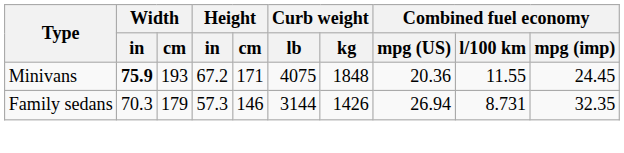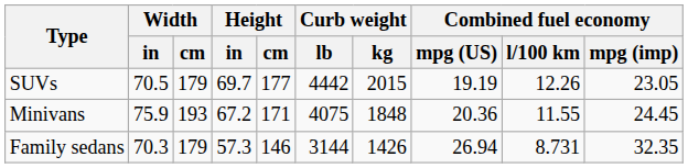 <table class="wikitable">
 <tr>
 <th rowspan=2>Type</th>
 <th colspan=2>Width</th>
 <th colspan=2>Height</th>
 <th colspan=2>Curb weight</th>
 <th colspan=3>Combined fuel economy</th>
 </tr>
 <tr>
 <th>in</th>
 <th>cm</th>
 <th>in</th>
 <th>cm</th>
 <th>lb</th>
 <th>kg</th>
 <th>mpg (US)</th>
 <th>l/100 km</th>
 <th>mpg (imp)</th>
 </tr>
 <tr>
+<td>SUVs</td>
+<td style="text-align:right;">70.5</td>
+<td style="text-align:right;">179</td>
+<td style="text-align:right;">69.7</td>
+<td style="text-align:right;">177</td>
+<td style="text-align:right;">4442</td>
+<td style="text-align:right;">2015</td>
+<td style="text-align:right;">19.19</td>
+<td style="text-align:right;">12.26</td>
+<td style="text-align:right;">23.05</td>
+</tr>
+<tr>
 <td>Minivans</td>
-<td style="text-align:right;"><strong>75.9</strong></td>
+<td style="text-align:right;">75.9</td>
 <td style="text-align:right;">193</td>
 <td style="text-align:right;">67.2</td>
 <td style="text-align:right;">171</td>
 <td style="text-align:right;">4075</td>
 <td style="text-align:right;">1848</td>
 <td style="text-align:right;">20.36</td>
 <td style="text-align:right;">11.55</td>
 <td style="text-align:right;">24.45</td>
 </tr>
 <tr>
 <td>Family sedans</td>
 <td style="text-align:right;">70.3</td>
 <td style="text-align:right;">179</td>
 <td style="text-align:right;">57.3</td>
 <td style="text-align:right;">146</td>
 <td style="text-align:right;">3144</td>
 <td style="text-align:right;">1426</td>
 <td style="text-align:right;">26.94</td>
 <td style="text-align:right;">8.731</td>
 <td style="text-align:right;">32.35</td>
 </tr>
 </table>
